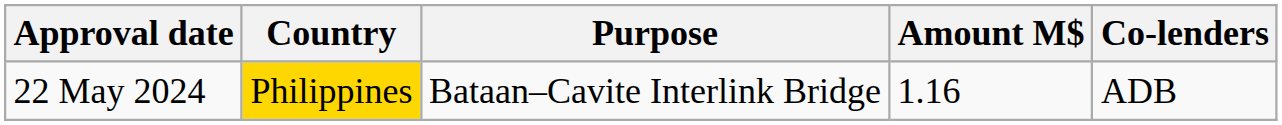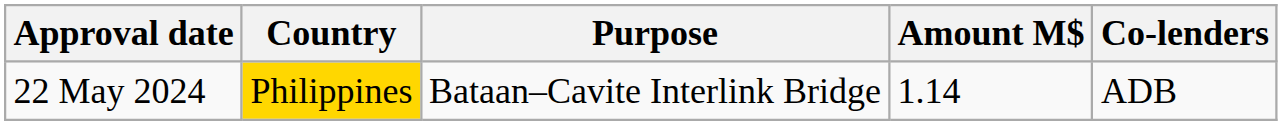 <table class="wikitable">
 <tr>
 <th>Approval date</th>
 <th>Country</th>
 <th>Purpose</th>
 <th>Amount M$</th>
 <th>Co-lenders</th>
 </tr>
 <tr>
 <td>22 May 2024</td>
 <td style="background: gold;">Philippines</td>
 <td>Bataan–Cavite Interlink Bridge</td>
-<td>1.16</td>
+<td>1.14</td>
 <td>ADB</td>
 </tr>
 </table>
